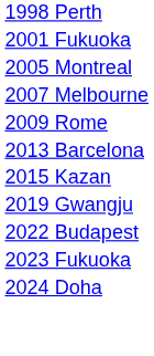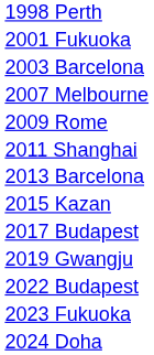 <table>
 <tr>
 <td><a href='#'>1998 Perth</a></td>
 <td></td>
 <td></td>
 <td></td>
 </tr>
 <tr>
 <td><a href='#'>2001 Fukuoka</a></td>
 <td></td>
 <td></td>
 <td></td>
 </tr>
 <tr>
-<td><a href='#'>2005 Montreal</a></td>
+<td><a href='#'>2003 Barcelona</a></td>
 <td></td>
 <td></td>
 <td></td>
 </tr>
 <tr>
 <td><a href='#'>2007 Melbourne</a></td>
 <td></td>
 <td></td>
 <td></td>
 </tr>
 <tr>
 <td><a href='#'>2009 Rome</a></td>
 <td></td>
 <td></td>
 <td></td>
 </tr>
 <tr>
+<td><a href='#'>2011 Shanghai</a></td>
+<td></td>
+<td></td>
+<td></td>
+</tr>
+<tr>
 <td><a href='#'>2013 Barcelona</a></td>
 <td></td>
 <td></td>
 <td></td>
 </tr>
 <tr>
 <td><a href='#'>2015 Kazan</a></td>
+<td></td>
+<td></td>
+<td></td>
+</tr>
+<tr>
+<td><a href='#'>2017 Budapest</a></td>
 <td></td>
 <td></td>
 <td></td>
 </tr>
 <tr>
 <td><a href='#'>2019 Gwangju</a></td>
 <td></td>
 <td></td>
 <td><br></td>
 </tr>
 <tr>
 <td><a href='#'>2022 Budapest</a></td>
 <td></td>
 <td></td>
 <td></td>
 </tr>
 <tr>
 <td><a href='#'>2023 Fukuoka</a></td>
 <td></td>
 <td></td>
 <td></td>
 </tr>
 <tr>
 <td><a href='#'>2024 Doha</a></td>
 <td></td>
 <td></td>
 <td></td>
 </tr>
 </table>
